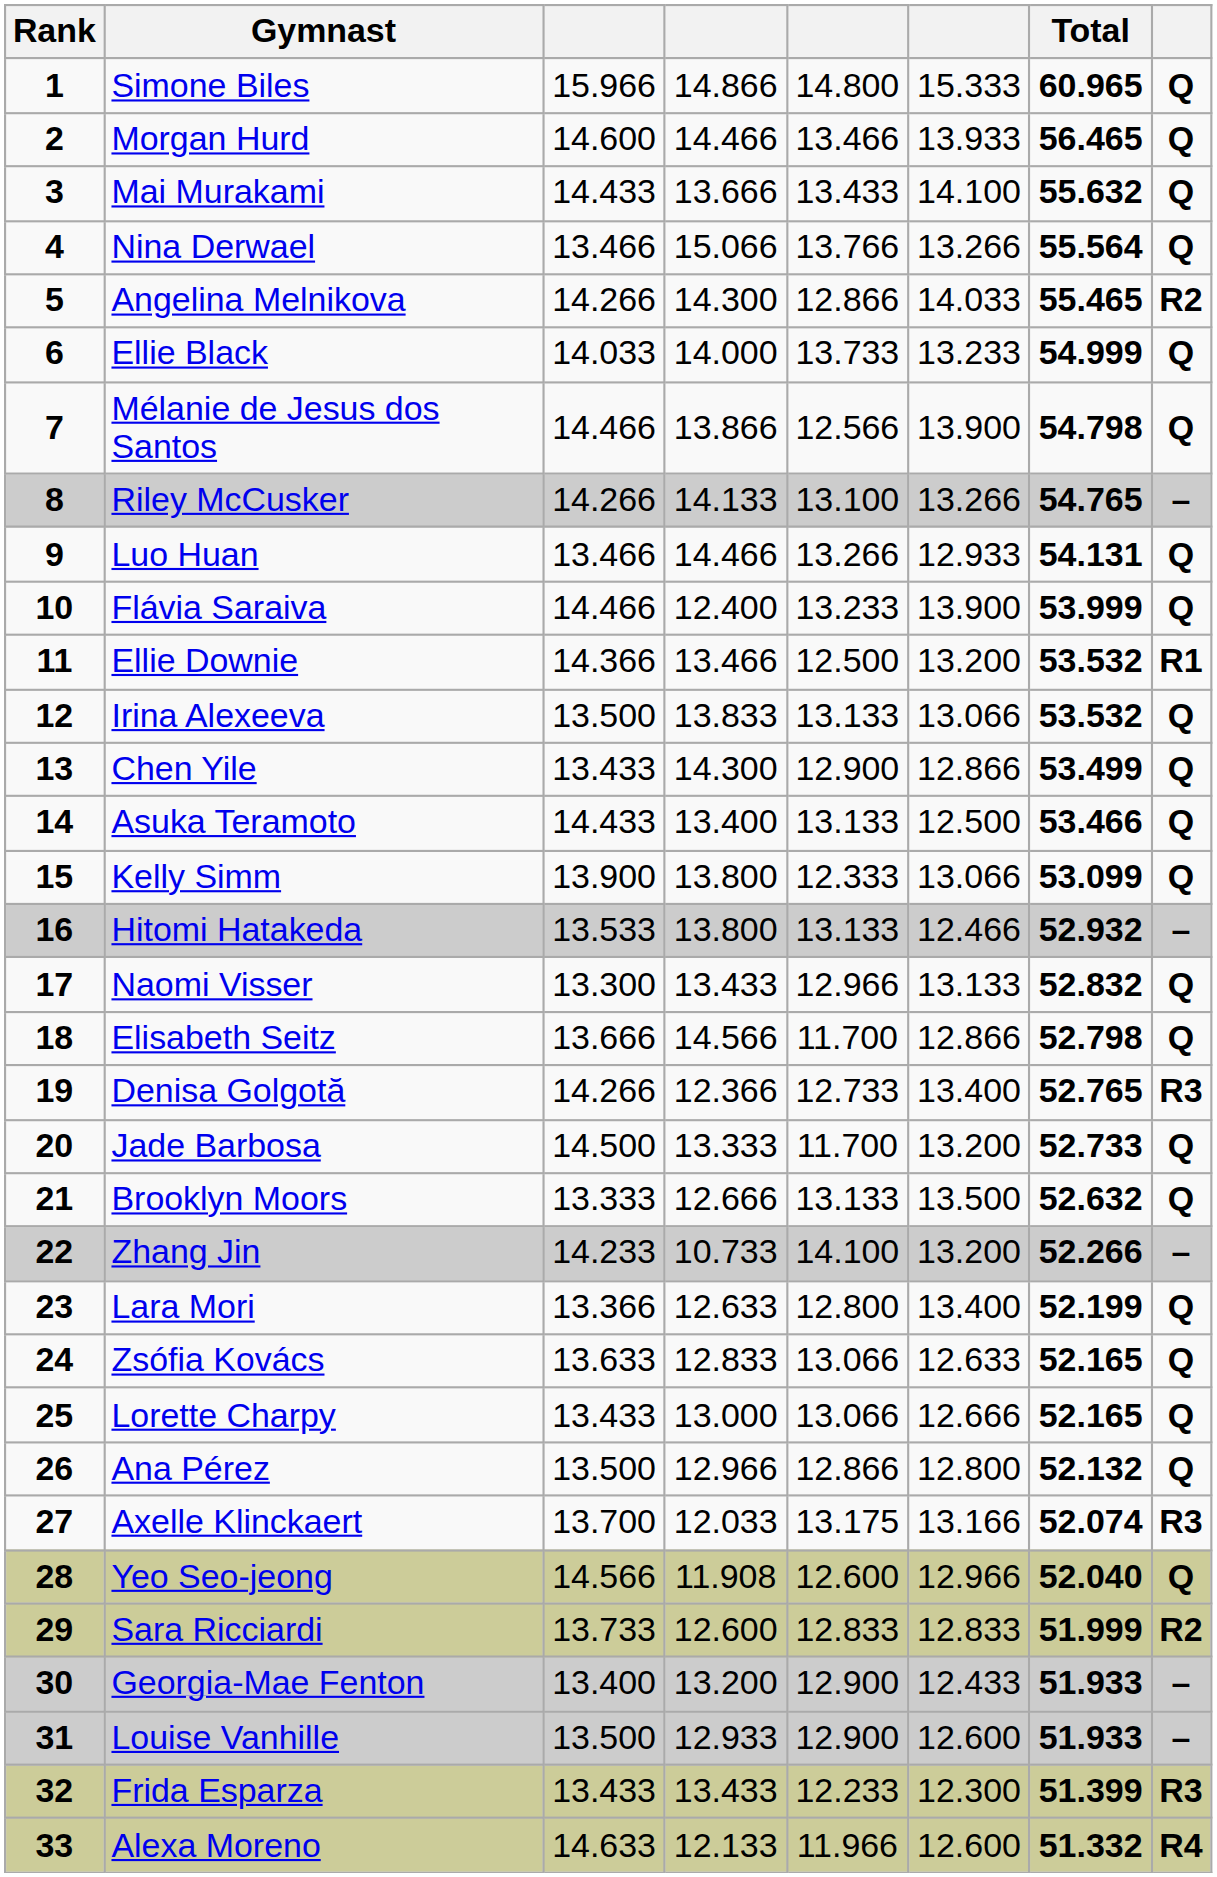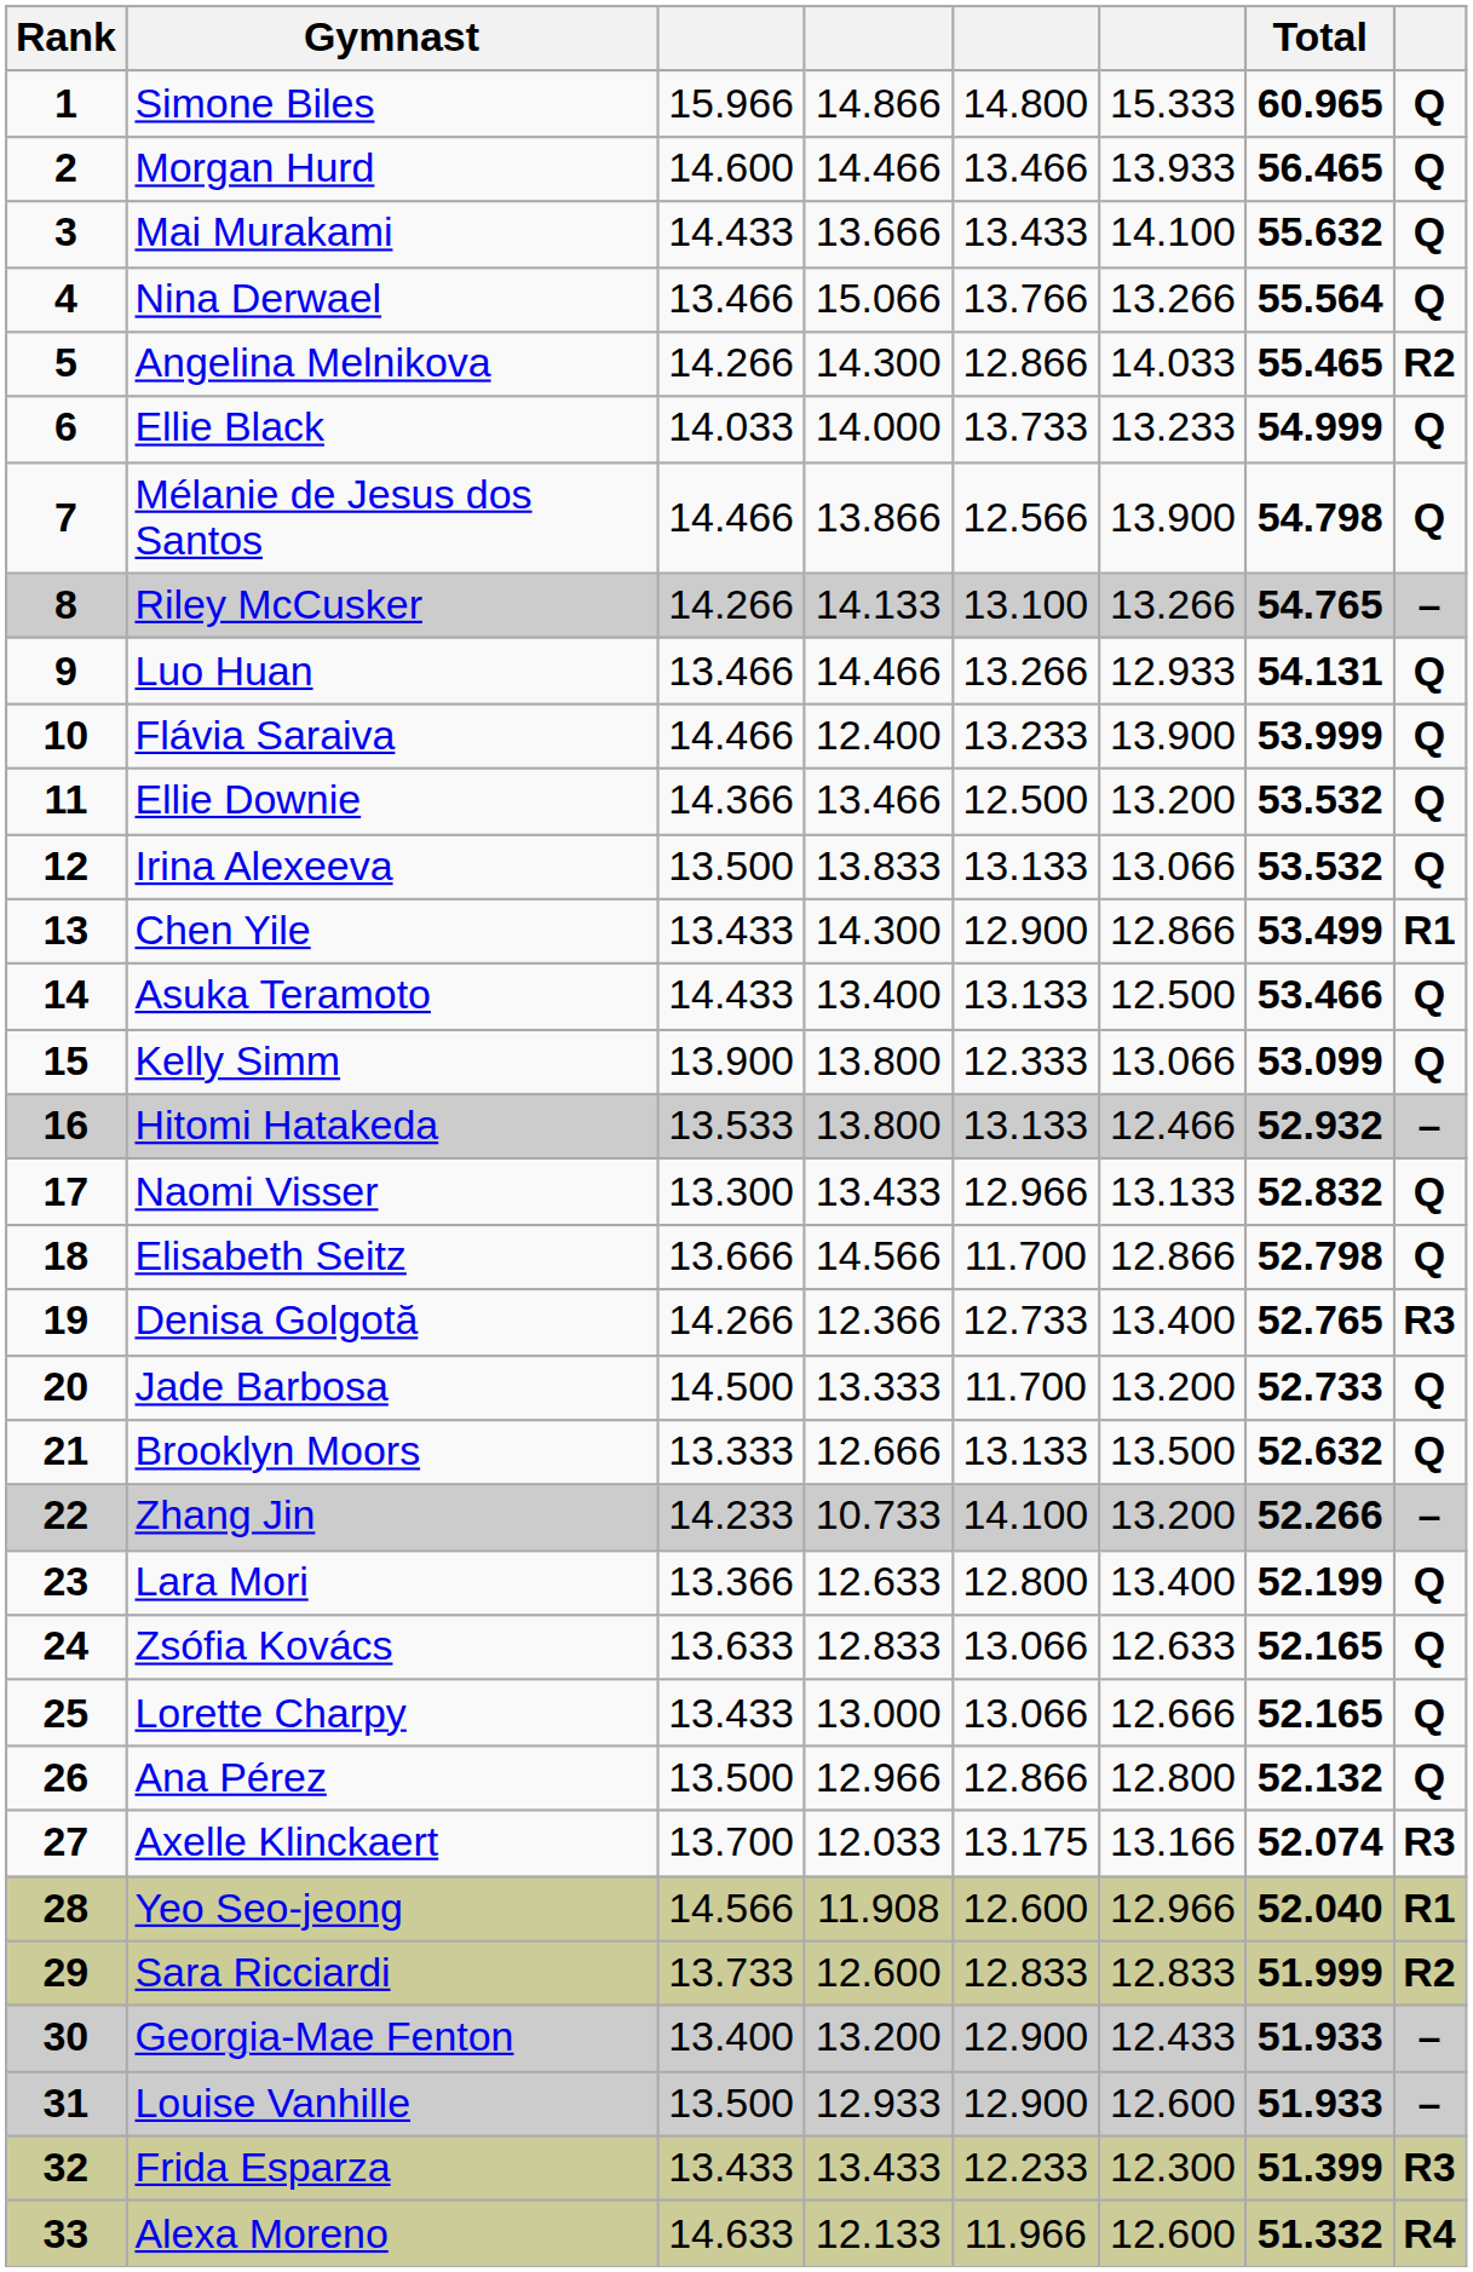 <table class="wikitable sortable" style="text-align:center; font-size:100%">
 <tr>
 <th scope="col" style="width:15px;">Rank</th>
 <th scope="col" style="width:200px;">Gymnast</th>
 <th scope="col" style="width:50px;"></th>
 <th scope="col" style="width:50px;"></th>
 <th scope="col" style="width:50px;"></th>
 <th scope="col" style="width:50px;"></th>
 <th scope="col" style="width:50px;">Total</th>
 <th scope="col" style="width:15px;"></th>
 </tr>
 <tr>
 <td scope="row" style="text-align:center;"><strong>1</strong></td>
 <td style="text-align:left;"> <a href='#'>Simone Biles</a></td>
 <td>15.966</td>
 <td>14.866</td>
 <td>14.800</td>
 <td>15.333</td>
 <td><strong>60.965</strong></td>
 <td><strong>Q</strong></td>
 </tr>
 <tr>
 <td scope="row" style="text-align:center;"><strong>2</strong></td>
 <td style="text-align:left;"> <a href='#'>Morgan Hurd</a></td>
 <td>14.600</td>
 <td>14.466</td>
 <td>13.466</td>
 <td>13.933</td>
 <td><strong>56.465</strong></td>
 <td><strong>Q</strong></td>
 </tr>
 <tr>
 <td scope="row" style="text-align:center;"><strong>3</strong></td>
 <td style="text-align:left;"> <a href='#'>Mai Murakami</a></td>
 <td>14.433</td>
 <td>13.666</td>
 <td>13.433</td>
 <td>14.100</td>
 <td><strong>55.632</strong></td>
 <td><strong>Q</strong></td>
 </tr>
 <tr>
 <td scope="row" style="text-align:center;"><strong>4</strong></td>
 <td style="text-align:left;"> <a href='#'>Nina Derwael</a></td>
 <td>13.466</td>
 <td>15.066</td>
 <td>13.766</td>
 <td>13.266</td>
 <td><strong>55.564</strong></td>
 <td><strong>Q</strong></td>
 </tr>
 <tr>
 <td scope="row" style="text-align:center;"><strong>5</strong></td>
 <td style="text-align:left;"> <a href='#'>Angelina Melnikova</a></td>
 <td>14.266</td>
 <td>14.300</td>
 <td>12.866</td>
 <td>14.033</td>
 <td><strong>55.465</strong></td>
 <td><strong>R2</strong></td>
 </tr>
 <tr>
 <td scope="row" style="text-align:center;"><strong>6</strong></td>
 <td style="text-align:left;"> <a href='#'>Ellie Black</a></td>
 <td>14.033</td>
 <td>14.000</td>
 <td>13.733</td>
 <td>13.233</td>
 <td><strong>54.999</strong></td>
 <td><strong>Q</strong></td>
 </tr>
 <tr>
 <td scope="row" style="text-align:center;"><strong>7</strong></td>
 <td style="text-align:left;"> <a href='#'>Mélanie de Jesus dos Santos</a></td>
 <td>14.466</td>
 <td>13.866</td>
 <td>12.566</td>
 <td>13.900</td>
 <td><strong>54.798</strong></td>
 <td><strong>Q</strong></td>
 </tr>
 <tr style="background:#cccccc;">
 <td scope="row" style="text-align:center;"><strong>8</strong></td>
 <td style="text-align:left;"> <a href='#'>Riley McCusker</a></td>
 <td>14.266</td>
 <td>14.133</td>
 <td>13.100</td>
 <td>13.266</td>
 <td><strong>54.765</strong></td>
 <td><strong>–</strong></td>
 </tr>
 <tr>
 <td scope="row" style="text-align:center;"><strong>9</strong></td>
 <td style="text-align:left;"> <a href='#'>Luo Huan</a></td>
 <td>13.466</td>
 <td>14.466</td>
 <td>13.266</td>
 <td>12.933</td>
 <td><strong>54.131</strong></td>
 <td><strong>Q</strong></td>
 </tr>
 <tr>
 <td scope="row" style="text-align:center;"><strong>10</strong></td>
 <td style="text-align:left;"> <a href='#'>Flávia Saraiva</a></td>
 <td>14.466</td>
 <td>12.400</td>
 <td>13.233</td>
 <td>13.900</td>
 <td><strong>53.999</strong></td>
 <td><strong>Q</strong></td>
 </tr>
 <tr>
 <td scope="row" style="text-align:center;"><strong>11</strong></td>
 <td style="text-align:left;"> <a href='#'>Ellie Downie</a></td>
 <td>14.366</td>
 <td>13.466</td>
 <td>12.500</td>
 <td>13.200</td>
 <td><strong>53.532</strong></td>
-<td><strong>R1</strong></td>
+<td><strong>Q</strong></td>
 </tr>
 <tr>
 <td scope="row" style="text-align:center;"><strong>12</strong></td>
 <td style="text-align:left;"> <a href='#'>Irina Alexeeva</a></td>
 <td>13.500</td>
 <td>13.833</td>
 <td>13.133</td>
 <td>13.066</td>
 <td><strong>53.532</strong></td>
 <td><strong>Q</strong></td>
 </tr>
 <tr>
 <td scope="row" style="text-align:center;"><strong>13</strong></td>
 <td style="text-align:left;"> <a href='#'>Chen Yile</a></td>
 <td>13.433</td>
 <td>14.300</td>
 <td>12.900</td>
 <td>12.866</td>
 <td><strong>53.499</strong></td>
-<td><strong>Q</strong></td>
+<td><strong>R1</strong></td>
 </tr>
 <tr>
 <td scope="row" style="text-align:center;"><strong>14</strong></td>
 <td style="text-align:left;"> <a href='#'>Asuka Teramoto</a></td>
 <td>14.433</td>
 <td>13.400</td>
 <td>13.133</td>
 <td>12.500</td>
 <td><strong>53.466</strong></td>
 <td><strong>Q</strong></td>
 </tr>
 <tr>
 <td scope="row" style="text-align:center;"><strong>15</strong></td>
 <td style="text-align:left;"> <a href='#'>Kelly Simm</a></td>
 <td>13.900</td>
 <td>13.800</td>
 <td>12.333</td>
 <td>13.066</td>
 <td><strong>53.099</strong></td>
 <td><strong>Q</strong></td>
 </tr>
 <tr style="background:#cccccc;">
 <td scope="row" style="text-align:center;"><strong>16</strong></td>
 <td style="text-align:left;"> <a href='#'>Hitomi Hatakeda</a></td>
 <td>13.533</td>
 <td>13.800</td>
 <td>13.133</td>
 <td>12.466</td>
 <td><strong>52.932</strong></td>
 <td><strong>–</strong></td>
 </tr>
 <tr>
 <td scope="row" style="text-align:center;"><strong>17</strong></td>
 <td style="text-align:left;"> <a href='#'>Naomi Visser</a></td>
 <td>13.300</td>
 <td>13.433</td>
 <td>12.966</td>
 <td>13.133</td>
 <td><strong>52.832</strong></td>
 <td><strong>Q</strong></td>
 </tr>
 <tr>
 <td scope="row" style="text-align:center;"><strong>18</strong></td>
 <td style="text-align:left;"> <a href='#'>Elisabeth Seitz</a></td>
 <td>13.666</td>
 <td>14.566</td>
 <td>11.700</td>
 <td>12.866</td>
 <td><strong>52.798</strong></td>
 <td><strong>Q</strong></td>
 </tr>
 <tr>
 <td scope="row" style="text-align:center;"><strong>19</strong></td>
 <td style="text-align:left;"> <a href='#'>Denisa Golgotă</a></td>
 <td>14.266</td>
 <td>12.366</td>
 <td>12.733</td>
 <td>13.400</td>
 <td><strong>52.765</strong></td>
 <td><strong>R3</strong></td>
 </tr>
 <tr>
 <td scope="row" style="text-align:center;"><strong>20</strong></td>
 <td style="text-align:left;"> <a href='#'>Jade Barbosa</a></td>
 <td>14.500</td>
 <td>13.333</td>
 <td>11.700</td>
 <td>13.200</td>
 <td><strong>52.733</strong></td>
 <td><strong>Q</strong></td>
 </tr>
 <tr>
 <td scope="row" style="text-align:center;"><strong>21</strong></td>
 <td style="text-align:left;"> <a href='#'>Brooklyn Moors</a></td>
 <td>13.333</td>
 <td>12.666</td>
 <td>13.133</td>
 <td>13.500</td>
 <td><strong>52.632</strong></td>
 <td><strong>Q</strong></td>
 </tr>
 <tr style="background:#cccccc;">
 <td scope="row" style="text-align:center;"><strong>22</strong></td>
 <td style="text-align:left;"> <a href='#'>Zhang Jin</a></td>
 <td>14.233</td>
 <td>10.733</td>
 <td>14.100</td>
 <td>13.200</td>
 <td><strong>52.266</strong></td>
 <td><strong>–</strong></td>
 </tr>
 <tr>
 <td scope="row" style="text-align:center;"><strong>23</strong></td>
 <td style="text-align:left;"> <a href='#'>Lara Mori</a></td>
 <td>13.366</td>
 <td>12.633</td>
 <td>12.800</td>
 <td>13.400</td>
 <td><strong>52.199</strong></td>
 <td><strong>Q</strong></td>
 </tr>
 <tr>
 <td scope="row" style="text-align:center;"><strong>24</strong></td>
 <td style="text-align:left;"> <a href='#'>Zsófia Kovács</a></td>
 <td>13.633</td>
 <td>12.833</td>
 <td>13.066</td>
 <td>12.633</td>
 <td><strong>52.165</strong></td>
 <td><strong>Q</strong></td>
 </tr>
 <tr>
 <td scope="row" style="text-align:center;"><strong>25</strong></td>
 <td style="text-align:left;"> <a href='#'>Lorette Charpy</a></td>
 <td>13.433</td>
 <td>13.000</td>
 <td>13.066</td>
 <td>12.666</td>
 <td><strong>52.165</strong></td>
 <td><strong>Q</strong></td>
 </tr>
 <tr>
 <td scope="row" style="text-align:center;"><strong>26</strong></td>
 <td style="text-align:left;"> <a href='#'>Ana Pérez</a></td>
 <td>13.500</td>
 <td>12.966</td>
 <td>12.866</td>
 <td>12.800</td>
 <td><strong>52.132</strong></td>
 <td><strong>Q</strong></td>
 </tr>
 <tr>
 <td scope="row" style="text-align:center;"><strong>27</strong></td>
 <td style="text-align:left;"> <a href='#'>Axelle Klinckaert</a></td>
 <td>13.700</td>
 <td>12.033</td>
 <td>13.175</td>
 <td>13.166</td>
 <td><strong>52.074</strong></td>
 <td><strong>R3</strong></td>
 </tr>
 <tr style="background:#cccc99;">
 <td scope="row" style="text-align:center;"><strong>28</strong></td>
 <td style="text-align:left;"> <a href='#'>Yeo Seo-jeong</a></td>
 <td>14.566</td>
 <td>11.908</td>
 <td>12.600</td>
 <td>12.966</td>
 <td><strong>52.040</strong></td>
-<td><strong>Q</strong></td>
+<td><strong>R1</strong></td>
 </tr>
 <tr style="background:#cccc99;">
 <td scope="row" style="text-align:center;"><strong>29</strong></td>
 <td style="text-align:left;"> <a href='#'>Sara Ricciardi</a></td>
 <td>13.733</td>
 <td>12.600</td>
 <td>12.833</td>
 <td>12.833</td>
 <td><strong>51.999</strong></td>
 <td><strong>R2</strong></td>
 </tr>
 <tr style="background:#cccccc;">
 <td scope="row" style="text-align:center;"><strong>30</strong></td>
 <td style="text-align:left;"> <a href='#'>Georgia-Mae Fenton</a></td>
 <td>13.400</td>
 <td>13.200</td>
 <td>12.900</td>
 <td>12.433</td>
 <td><strong>51.933</strong></td>
 <td><strong>–</strong></td>
 </tr>
 <tr style="background:#cccccc;">
 <td scope="row" style="text-align:center;"><strong>31</strong></td>
 <td style="text-align:left;"> <a href='#'>Louise Vanhille</a></td>
 <td>13.500</td>
 <td>12.933</td>
 <td>12.900</td>
 <td>12.600</td>
 <td><strong>51.933</strong></td>
 <td><strong>–</strong></td>
 </tr>
 <tr style="background:#cccc99;">
 <td scope="row" style="text-align:center;"><strong>32</strong></td>
 <td style="text-align:left;"> <a href='#'>Frida Esparza</a></td>
 <td>13.433</td>
 <td>13.433</td>
 <td>12.233</td>
 <td>12.300</td>
 <td><strong>51.399</strong></td>
 <td><strong>R3</strong></td>
 </tr>
 <tr style="background:#cccc99;">
 <td scope="row" style="text-align:center;"><strong>33</strong></td>
 <td style="text-align:left;"> <a href='#'>Alexa Moreno</a></td>
 <td>14.633</td>
 <td>12.133</td>
 <td>11.966</td>
 <td>12.600</td>
 <td><strong>51.332</strong></td>
 <td><strong>R4</strong></td>
 </tr>
 </table>
